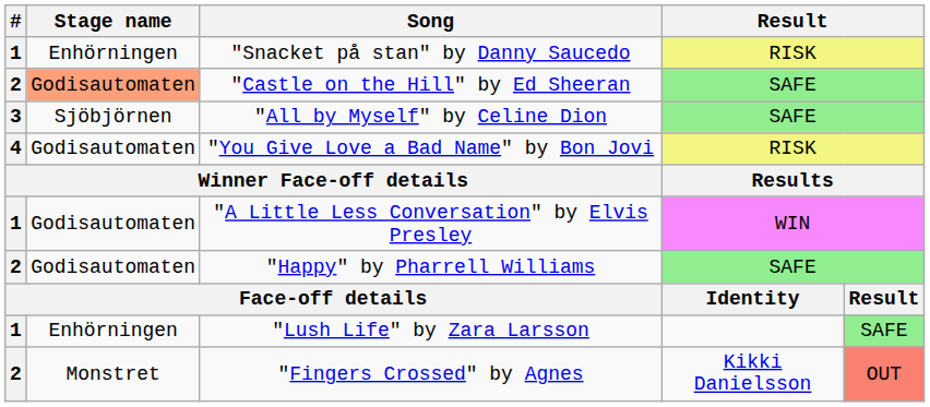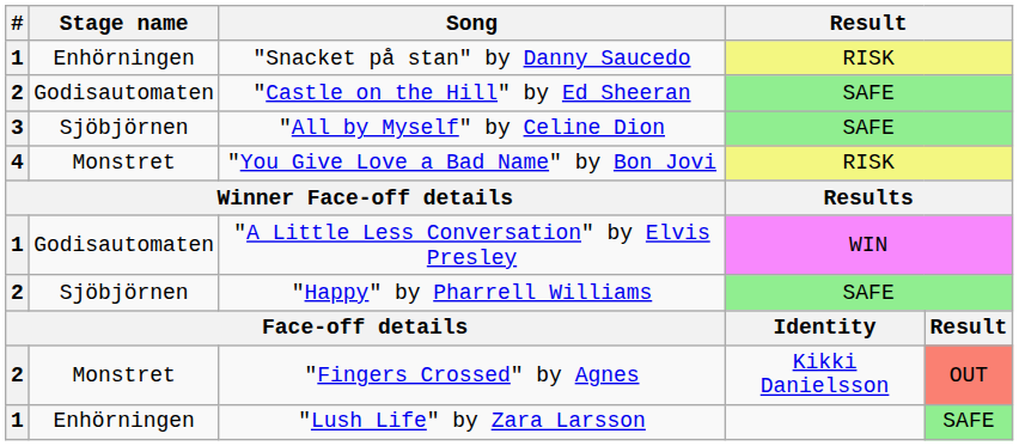 <table class="wikitable plainrowheaders" style="text-align: center;">
 <tr>
 <th>#</th>
 <th>Stage name</th>
 <th>Song</th>
 <th colspan=2>Result</th>
 </tr>
 <tr>
 <th>1</th>
 <td>Enhörningen</td>
 <td>"Snacket på stan"	by <a href='#'>Danny Saucedo</a></td>
 <td colspan=2 bgcolor=#F3F781>RISK</td>
 </tr>
 <tr>
 <th>2</th>
-<td style="background: lightsalmon;">Godisautomaten</td>
+<td>Godisautomaten</td>
 <td>"<a href='#'>Castle on the Hill</a>" by <a href='#'>Ed Sheeran</a></td>
 <td colspan=2 bgcolor=lightgreen>SAFE</td>
 </tr>
 <tr>
 <th>3</th>
 <td>Sjöbjörnen</td>
 <td>"<a href='#'>All by Myself</a>" by <a href='#'>Celine Dion</a></td>
 <td colspan=2 bgcolor=lightgreen>SAFE</td>
 </tr>
 <tr>
 <th>4</th>
-<td>Godisautomaten</td>
+<td>Monstret</td>
 <td>"<a href='#'>You Give Love a Bad Name</a>" by <a href='#'>Bon Jovi</a></td>
 <td colspan=2 bgcolor=#F3F781>RISK</td>
 </tr>
 <tr>
 <th colspan="3">Winner Face-off details</th>
 <th colspan=2>Results</th>
 </tr>
 <tr>
 <th>1</th>
 <td>Godisautomaten</td>
 <td>"<a href='#'>A Little Less Conversation</a>" by <a href='#'>Elvis Presley</a></td>
 <td colspan="2" bgcolor="F888FD">WIN</td>
 </tr>
 <tr>
 <th>2</th>
-<td>Godisautomaten</td>
+<td>Sjöbjörnen</td>
 <td>"<a href='#'>Happy</a>" by <a href='#'>Pharrell Williams</a></td>
 <td colspan="2" bgcolor=lightgreen>SAFE</td>
 </tr>
 <tr>
 <th colspan="3">Face-off details</th>
 <th>Identity</th>
 <th>Result</th>
 </tr>
 <tr>
+<th>2</th>
+<td>Monstret</td>
+<td>"<a href='#'>Fingers Crossed</a>" by <a href='#'>Agnes</a></td>
+<td><a href='#'>Kikki Danielsson</a></td>
+<td bgcolor=salmon>OUT</td>
+</tr>
+<tr>
 <th>1</th>
 <td>Enhörningen</td>
 <td>"<a href='#'>Lush Life</a>" by <a href='#'>Zara Larsson</a></td>
 <td></td>
 <td bgcolor=lightgreen>SAFE</td>
 </tr>
-<tr>
-<th>2</th>
-<td>Monstret</td>
-<td>"<a href='#'>Fingers Crossed</a>" by <a href='#'>Agnes</a></td>
-<td><a href='#'>Kikki Danielsson</a></td>
-<td bgcolor=salmon>OUT</td>
-</tr>
 </table>
